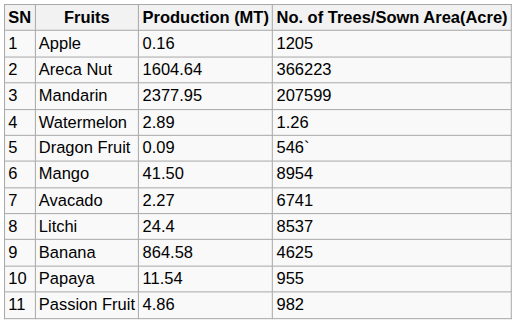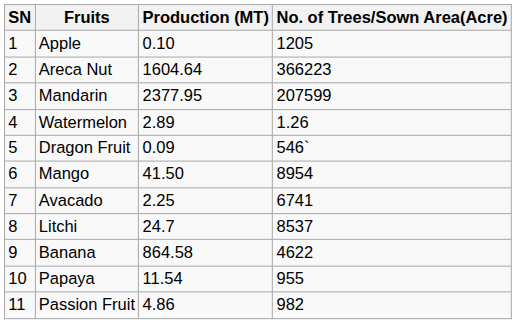 <table class="wikitable">
 <tr>
 <th>SN</th>
 <th>Fruits</th>
 <th>Production (MT)</th>
 <th>No. of Trees/Sown Area(Acre)</th>
 </tr>
 <tr>
 <td>1</td>
 <td>Apple</td>
-<td>0.16</td>
+<td>0.10</td>
 <td>1205</td>
 </tr>
 <tr>
 <td>2</td>
 <td>Areca Nut</td>
 <td>1604.64</td>
 <td>366223</td>
 </tr>
 <tr>
 <td>3</td>
 <td>Mandarin</td>
 <td>2377.95</td>
 <td>207599</td>
 </tr>
 <tr>
 <td>4</td>
 <td>Watermelon</td>
 <td>2.89</td>
 <td>1.26</td>
 </tr>
 <tr>
 <td>5</td>
 <td>Dragon Fruit</td>
 <td>0.09</td>
 <td>546`</td>
 </tr>
 <tr>
 <td>6</td>
 <td>Mango</td>
 <td>41.50</td>
 <td>8954</td>
 </tr>
 <tr>
 <td>7</td>
 <td>Avacado</td>
-<td>2.27</td>
+<td>2.25</td>
 <td>6741</td>
 </tr>
 <tr>
 <td>8</td>
 <td>Litchi</td>
-<td>24.4</td>
+<td>24.7</td>
 <td>8537</td>
 </tr>
 <tr>
 <td>9</td>
 <td>Banana</td>
 <td>864.58</td>
-<td>4625</td>
+<td>4622</td>
 </tr>
 <tr>
 <td>10</td>
 <td>Papaya</td>
 <td>11.54</td>
 <td>955</td>
 </tr>
 <tr>
 <td>11</td>
 <td>Passion Fruit</td>
 <td>4.86</td>
 <td>982</td>
 </tr>
 </table>
